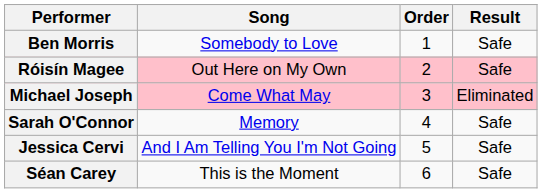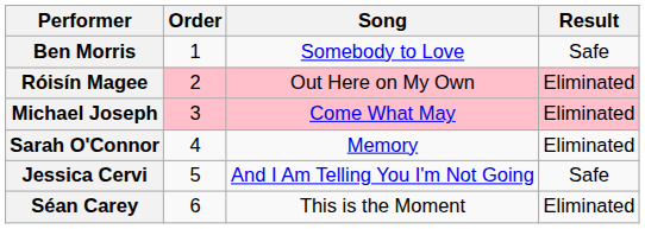 <table class="wikitable plainrowheaders" style="text-align:center;">
 <tr>
 <th scope="col">Performer</th>
+<th scope="col">Order</th>
 <th scope="col">Song</th>
-<th scope="col">Order</th>
 <th scope="col">Result</th>
 </tr>
 <tr>
 <th scope="row">Ben Morris</th>
+<td>1</td>
 <td><a href='#'>Somebody to Love</a></td>
-<td>1</td>
 <td>Safe</td>
 </tr>
 <tr style="background:pink;">
 <th scope="row">Róisín Magee</th>
+<td>2</td>
 <td>Out Here on My Own</td>
-<td>2</td>
-<td>Safe</td>
+<td>Eliminated</td>
 </tr>
 <tr style="background:pink;">
 <th scope="row">Michael Joseph</th>
+<td>3</td>
 <td><a href='#'>Come What May</a></td>
-<td>3</td>
 <td>Eliminated</td>
 </tr>
 <tr>
 <th scope="row">Sarah O'Connor</th>
+<td>4</td>
 <td><a href='#'>Memory</a></td>
-<td>4</td>
-<td>Safe</td>
+<td>Eliminated</td>
 </tr>
 <tr>
 <th scope="row">Jessica Cervi</th>
+<td>5</td>
 <td><a href='#'>And I Am Telling You I'm Not Going</a></td>
-<td>5</td>
 <td>Safe</td>
 </tr>
 <tr>
 <th scope="row">Séan Carey</th>
+<td>6</td>
 <td>This is the Moment</td>
-<td>6</td>
-<td>Safe</td>
+<td>Eliminated</td>
 </tr>
 </table>
